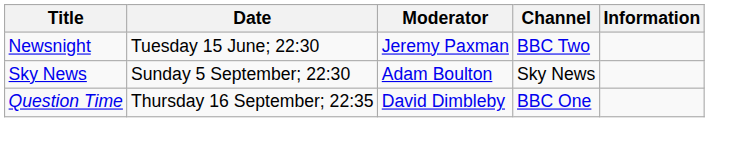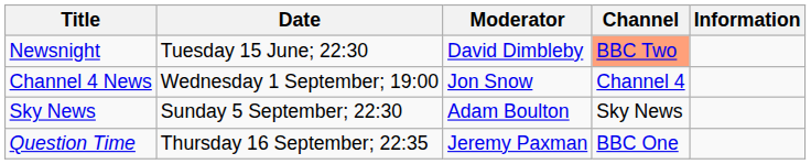 <table class="wikitable">
 <tr>
 <th>Title</th>
 <th>Date</th>
 <th>Moderator</th>
 <th>Channel</th>
 <th>Information</th>
 </tr>
 <tr>
 <td><a href='#'>Newsnight</a></td>
 <td>Tuesday 15 June; 22:30</td>
-<td><a href='#'>Jeremy Paxman</a></td>
-<td><a href='#'>BBC Two</a></td>
+<td><a href='#'>David Dimbleby</a></td>
+<td style="background: lightsalmon;"><a href='#'>BBC Two</a></td>
+<td></td>
+</tr>
+<tr>
+<td><a href='#'>Channel 4 News</a></td>
+<td>Wednesday 1 September; 19:00</td>
+<td><a href='#'>Jon Snow</a></td>
+<td><a href='#'>Channel 4</a></td>
 <td></td>
 </tr>
 <tr>
 <td><a href='#'>Sky News</a></td>
 <td>Sunday 5 September; 22:30</td>
 <td><a href='#'>Adam Boulton</a></td>
 <td>Sky News</td>
 <td></td>
 </tr>
 <tr>
 <td><em><a href='#'>Question Time</a></em></td>
 <td>Thursday 16 September; 22:35</td>
-<td><a href='#'>David Dimbleby</a></td>
+<td><a href='#'>Jeremy Paxman</a></td>
 <td><a href='#'>BBC One</a></td>
 <td></td>
 </tr>
 </table>
